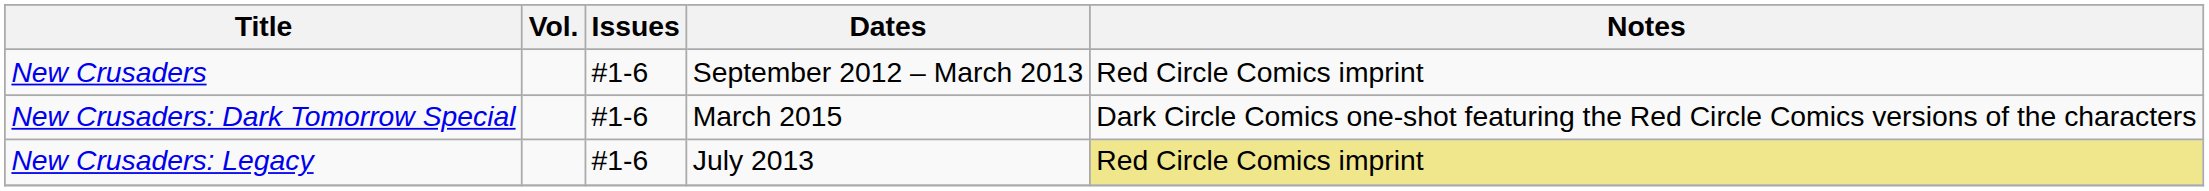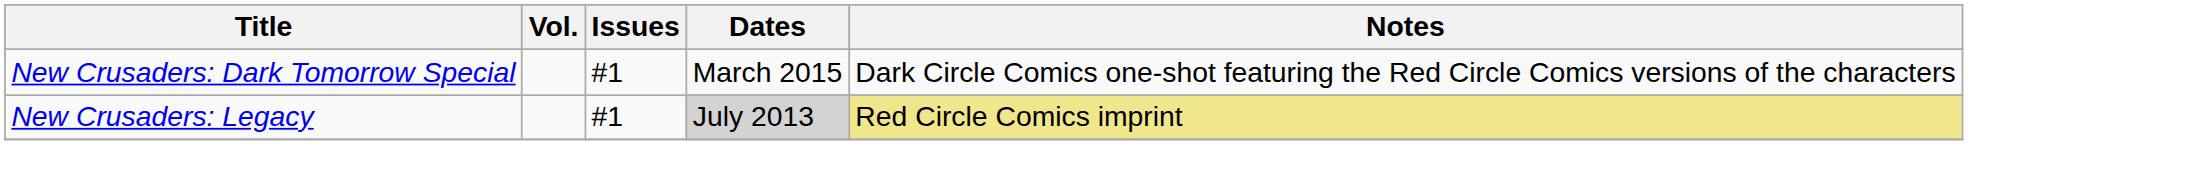 <table class="wikitable">
 <tr>
 <th>Title</th>
 <th>Vol.</th>
 <th>Issues</th>
 <th>Dates</th>
 <th>Notes</th>
 </tr>
 <tr>
-<td><em><a href='#'>New Crusaders</a></em></td>
-<td></td>
-<td>#1-6</td>
-<td>September 2012 – March 2013</td>
-<td>Red Circle Comics imprint</td>
-</tr>
-<tr>
 <td><em><a href='#'>New Crusaders: Dark Tomorrow Special</a></em></td>
 <td></td>
-<td>#1-6</td>
+<td>#1</td>
 <td>March 2015</td>
 <td>Dark Circle Comics one-shot featuring the Red Circle Comics versions of the characters</td>
 </tr>
 <tr>
 <td><em><a href='#'>New Crusaders: Legacy</a></em></td>
 <td></td>
-<td>#1-6</td>
-<td>July 2013</td>
+<td>#1</td>
+<td style="background: lightgrey;">July 2013</td>
 <td style="background: khaki;">Red Circle Comics imprint</td>
 </tr>
 <tr>
 </tr>
 </table>
